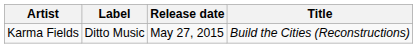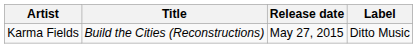 <table class="wikitable">
 <tr>
 <th>Artist</th>
+<th>Title</th>
+<th>Release date</th>
 <th>Label</th>
-<th>Release date</th>
-<th>Title</th>
 </tr>
 <tr>
 <td>Karma Fields</td>
+<td><em>Build the Cities (Reconstructions)</em></td>
+<td>May 27, 2015</td>
 <td>Ditto Music</td>
-<td>May 27, 2015</td>
-<td><em>Build the Cities (Reconstructions)</em></td>
 </tr>
 </table>
